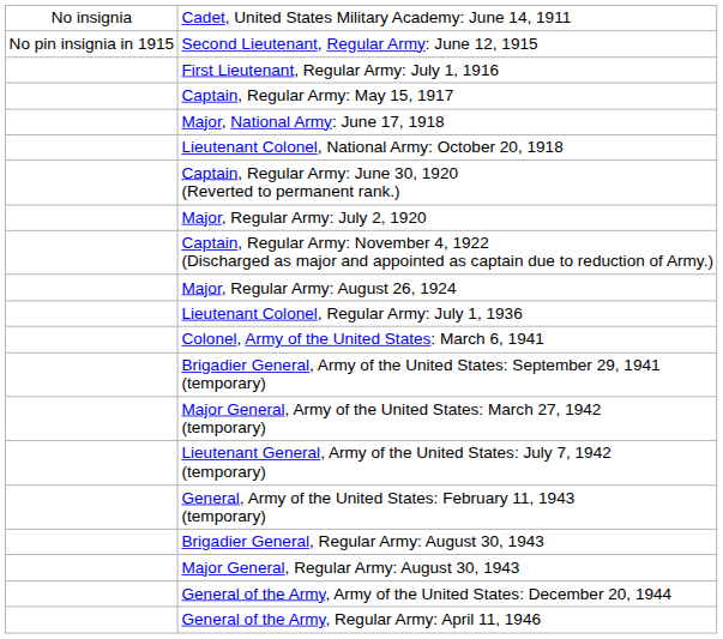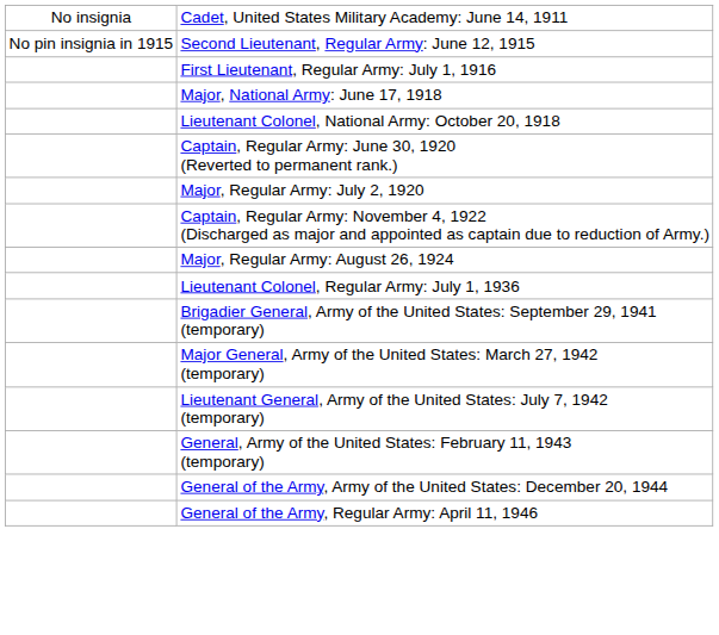 <table class="wikitable" style="background:white">
 <tr>
 <td style="text-align:center;">No insignia</td>
 <td><a href='#'>Cadet</a>, United States Military Academy: June 14, 1911</td>
 </tr>
 <tr>
 <td style="text-align:center;">No pin insignia in 1915</td>
 <td><a href='#'>Second Lieutenant</a>, <a href='#'>Regular Army</a>: June 12, 1915</td>
 </tr>
 <tr>
 <td style="text-align:center;"></td>
 <td><a href='#'>First Lieutenant</a>, Regular Army: July 1, 1916</td>
-</tr>
-<tr>
-<td style="text-align:center;"></td>
-<td><a href='#'>Captain</a>, Regular Army: May 15, 1917</td>
 </tr>
 <tr>
 <td style="text-align:center;"></td>
 <td><a href='#'>Major</a>, <a href='#'>National Army</a>: June 17, 1918</td>
 </tr>
 <tr>
 <td style="text-align:center;"></td>
 <td><a href='#'>Lieutenant Colonel</a>, National Army: October 20, 1918</td>
 </tr>
 <tr>
 <td style="text-align:center;"></td>
 <td><a href='#'>Captain</a>, Regular Army: June 30, 1920<br>(Reverted to permanent rank.)</td>
 </tr>
 <tr>
 <td style="text-align:center;"></td>
 <td><a href='#'>Major</a>, Regular Army: July 2, 1920</td>
 </tr>
 <tr>
 <td style="text-align:center;"></td>
 <td><a href='#'>Captain</a>, Regular Army: November 4, 1922<br>(Discharged as major and appointed as captain due to reduction of Army.)</td>
 </tr>
 <tr>
 <td style="text-align:center;"></td>
 <td><a href='#'>Major</a>, Regular Army: August 26, 1924</td>
 </tr>
 <tr>
 <td style="text-align:center;"></td>
 <td><a href='#'>Lieutenant Colonel</a>, Regular Army: July 1, 1936</td>
 </tr>
 <tr>
 <td style="text-align:center;"></td>
-<td><a href='#'>Colonel</a>, <a href='#'>Army of the United States</a>: March 6, 1941</td>
-</tr>
-<tr>
-<td style="text-align:center;"></td>
 <td><a href='#'>Brigadier General</a>, Army of the United States: September 29, 1941<br>(temporary)</td>
 </tr>
 <tr>
 <td style="text-align:center;"></td>
 <td><a href='#'>Major General</a>, Army of the United States: March 27, 1942<br>(temporary)</td>
 </tr>
 <tr>
 <td style="text-align:center;"></td>
 <td><a href='#'>Lieutenant General</a>, Army of the United States: July 7, 1942<br>(temporary)</td>
 </tr>
 <tr>
 <td style="text-align:center;"></td>
 <td><a href='#'>General</a>, Army of the United States: February 11, 1943<br>(temporary)</td>
 </tr>
 <tr>
 <td style="text-align:center;"></td>
-<td><a href='#'>Brigadier General</a>, Regular Army: August 30, 1943</td>
-</tr>
-<tr>
-<td style="text-align:center;"></td>
-<td><a href='#'>Major General</a>, Regular Army: August 30, 1943</td>
-</tr>
-<tr>
-<td style="text-align:center;"></td>
 <td><a href='#'>General of the Army</a>, Army of the United States: December 20, 1944</td>
 </tr>
 <tr>
 <td style="text-align:center;"></td>
 <td><a href='#'>General of the Army</a>, Regular Army: April 11, 1946</td>
 </tr>
 </table>
